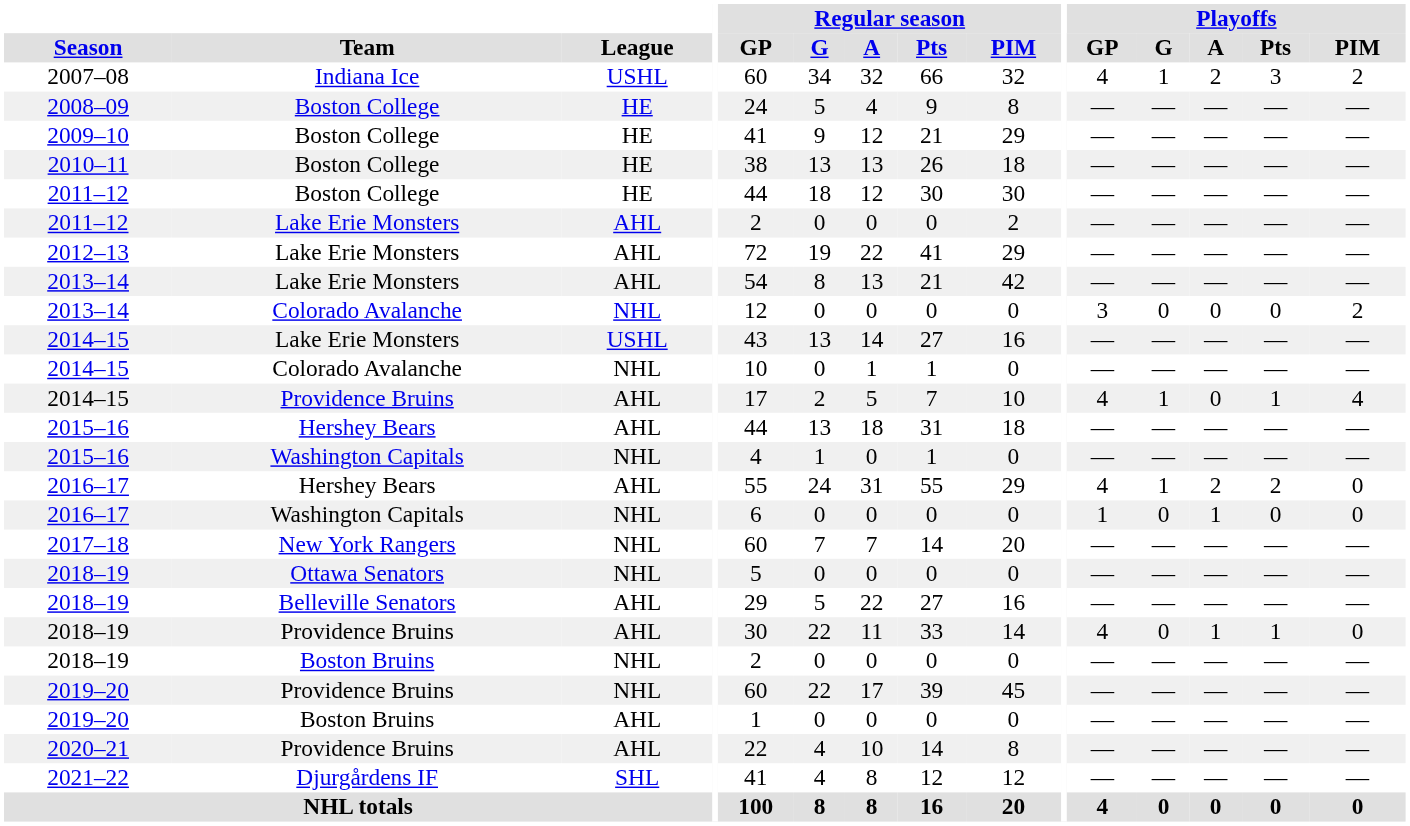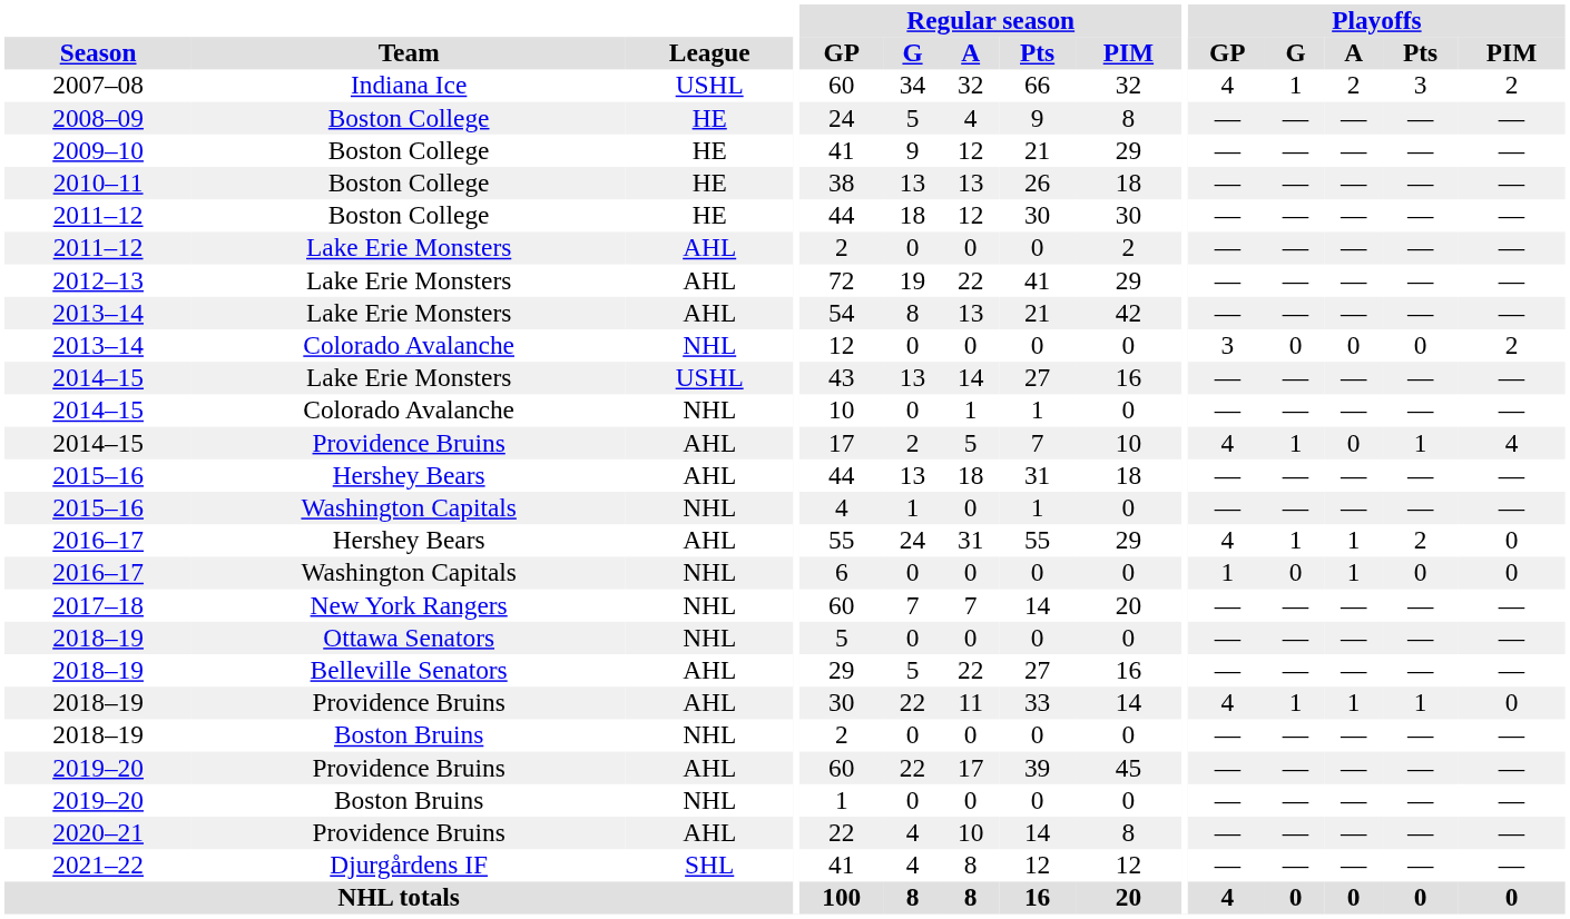 <table border="0" cellpadding="1" cellspacing="0" style="text-align:center; width:60em">
 <tr bgcolor="#e0e0e0">
 <th colspan="3" bgcolor="#ffffff"></th>
 <th rowspan="99" bgcolor="#ffffff"></th>
 <th colspan="5"><a href='#'>Regular season</a></th>
 <th rowspan="99" bgcolor="#ffffff"></th>
 <th colspan="5"><a href='#'>Playoffs</a></th>
 </tr>
 <tr bgcolor="#e0e0e0">
 <th><a href='#'>Season</a></th>
 <th>Team</th>
 <th>League</th>
 <th>GP</th>
 <th><a href='#'>G</a></th>
 <th><a href='#'>A</a></th>
 <th><a href='#'>Pts</a></th>
 <th><a href='#'>PIM</a></th>
 <th>GP</th>
 <th>G</th>
 <th>A</th>
 <th>Pts</th>
 <th>PIM</th>
 </tr>
 <tr>
 <td>2007–08</td>
 <td><a href='#'>Indiana Ice</a></td>
 <td><a href='#'>USHL</a></td>
 <td>60</td>
 <td>34</td>
 <td>32</td>
 <td>66</td>
 <td>32</td>
 <td>4</td>
 <td>1</td>
 <td>2</td>
 <td>3</td>
 <td>2</td>
 </tr>
 <tr bgcolor="#f0f0f0">
 <td><a href='#'>2008–09</a></td>
 <td><a href='#'>Boston College</a></td>
 <td><a href='#'>HE</a></td>
 <td>24</td>
 <td>5</td>
 <td>4</td>
 <td>9</td>
 <td>8</td>
 <td>—</td>
 <td>—</td>
 <td>—</td>
 <td>—</td>
 <td>—</td>
 </tr>
 <tr>
 <td><a href='#'>2009–10</a></td>
 <td>Boston College</td>
 <td>HE</td>
 <td>41</td>
 <td>9</td>
 <td>12</td>
 <td>21</td>
 <td>29</td>
 <td>—</td>
 <td>—</td>
 <td>—</td>
 <td>—</td>
 <td>—</td>
 </tr>
 <tr bgcolor="#f0f0f0">
 <td><a href='#'>2010–11</a></td>
 <td>Boston College</td>
 <td>HE</td>
 <td>38</td>
 <td>13</td>
 <td>13</td>
 <td>26</td>
 <td>18</td>
 <td>—</td>
 <td>—</td>
 <td>—</td>
 <td>—</td>
 <td>—</td>
 </tr>
 <tr>
 <td><a href='#'>2011–12</a></td>
 <td>Boston College</td>
 <td>HE</td>
 <td>44</td>
 <td>18</td>
 <td>12</td>
 <td>30</td>
 <td>30</td>
 <td>—</td>
 <td>—</td>
 <td>—</td>
 <td>—</td>
 <td>—</td>
 </tr>
 <tr bgcolor="#f0f0f0">
 <td><a href='#'>2011–12</a></td>
 <td><a href='#'>Lake Erie Monsters</a></td>
 <td><a href='#'>AHL</a></td>
 <td>2</td>
 <td>0</td>
 <td>0</td>
 <td>0</td>
 <td>2</td>
 <td>—</td>
 <td>—</td>
 <td>—</td>
 <td>—</td>
 <td>—</td>
 </tr>
 <tr>
 <td><a href='#'>2012–13</a></td>
 <td>Lake Erie Monsters</td>
 <td>AHL</td>
 <td>72</td>
 <td>19</td>
 <td>22</td>
 <td>41</td>
 <td>29</td>
 <td>—</td>
 <td>—</td>
 <td>—</td>
 <td>—</td>
 <td>—</td>
 </tr>
 <tr bgcolor="#f0f0f0">
 <td><a href='#'>2013–14</a></td>
 <td>Lake Erie Monsters</td>
 <td>AHL</td>
 <td>54</td>
 <td>8</td>
 <td>13</td>
 <td>21</td>
 <td>42</td>
 <td>—</td>
 <td>—</td>
 <td>—</td>
 <td>—</td>
 <td>—</td>
 </tr>
 <tr>
 <td><a href='#'>2013–14</a></td>
 <td><a href='#'>Colorado Avalanche</a></td>
 <td><a href='#'>NHL</a></td>
 <td>12</td>
 <td>0</td>
 <td>0</td>
 <td>0</td>
 <td>0</td>
 <td>3</td>
 <td>0</td>
 <td>0</td>
 <td>0</td>
 <td>2</td>
 </tr>
 <tr bgcolor="#f0f0f0">
 <td><a href='#'>2014–15</a></td>
 <td>Lake Erie Monsters</td>
 <td><a href='#'>USHL</a></td>
 <td>43</td>
 <td>13</td>
 <td>14</td>
 <td>27</td>
 <td>16</td>
 <td>—</td>
 <td>—</td>
 <td>—</td>
 <td>—</td>
 <td>—</td>
 </tr>
 <tr>
 <td><a href='#'>2014–15</a></td>
 <td>Colorado Avalanche</td>
 <td>NHL</td>
 <td>10</td>
 <td>0</td>
 <td>1</td>
 <td>1</td>
 <td>0</td>
 <td>—</td>
 <td>—</td>
 <td>—</td>
 <td>—</td>
 <td>—</td>
 </tr>
 <tr bgcolor="#f0f0f0">
 <td>2014–15</td>
 <td><a href='#'>Providence Bruins</a></td>
 <td>AHL</td>
 <td>17</td>
 <td>2</td>
 <td>5</td>
 <td>7</td>
 <td>10</td>
 <td>4</td>
 <td>1</td>
 <td>0</td>
 <td>1</td>
 <td>4</td>
 </tr>
 <tr>
 <td><a href='#'>2015–16</a></td>
 <td><a href='#'>Hershey Bears</a></td>
 <td>AHL</td>
 <td>44</td>
 <td>13</td>
 <td>18</td>
 <td>31</td>
 <td>18</td>
 <td>—</td>
 <td>—</td>
 <td>—</td>
 <td>—</td>
 <td>—</td>
 </tr>
 <tr bgcolor="#f0f0f0">
 <td><a href='#'>2015–16</a></td>
 <td><a href='#'>Washington Capitals</a></td>
 <td>NHL</td>
 <td>4</td>
 <td>1</td>
 <td>0</td>
 <td>1</td>
 <td>0</td>
 <td>—</td>
 <td>—</td>
 <td>—</td>
 <td>—</td>
 <td>—</td>
 </tr>
 <tr>
 <td><a href='#'>2016–17</a></td>
 <td>Hershey Bears</td>
 <td>AHL</td>
 <td>55</td>
 <td>24</td>
 <td>31</td>
 <td>55</td>
 <td>29</td>
 <td>4</td>
 <td>1</td>
-<td>2</td>
+<td>1</td>
 <td>2</td>
 <td>0</td>
 </tr>
 <tr bgcolor="#f0f0f0">
 <td><a href='#'>2016–17</a></td>
 <td>Washington Capitals</td>
 <td>NHL</td>
 <td>6</td>
 <td>0</td>
 <td>0</td>
 <td>0</td>
 <td>0</td>
 <td>1</td>
 <td>0</td>
 <td>1</td>
 <td>0</td>
 <td>0</td>
 </tr>
 <tr>
 <td><a href='#'>2017–18</a></td>
 <td><a href='#'>New York Rangers</a></td>
 <td>NHL</td>
 <td>60</td>
 <td>7</td>
 <td>7</td>
 <td>14</td>
 <td>20</td>
 <td>—</td>
 <td>—</td>
 <td>—</td>
 <td>—</td>
 <td>—</td>
 </tr>
 <tr bgcolor="#f0f0f0">
 <td><a href='#'>2018–19</a></td>
 <td><a href='#'>Ottawa Senators</a></td>
 <td>NHL</td>
 <td>5</td>
 <td>0</td>
 <td>0</td>
 <td>0</td>
 <td>0</td>
 <td>—</td>
 <td>—</td>
 <td>—</td>
 <td>—</td>
 <td>—</td>
 </tr>
 <tr>
 <td><a href='#'>2018–19</a></td>
 <td><a href='#'>Belleville Senators</a></td>
 <td>AHL</td>
 <td>29</td>
 <td>5</td>
 <td>22</td>
 <td>27</td>
 <td>16</td>
 <td>—</td>
 <td>—</td>
 <td>—</td>
 <td>—</td>
 <td>—</td>
 </tr>
 <tr bgcolor="#f0f0f0">
 <td>2018–19</td>
 <td>Providence Bruins</td>
 <td>AHL</td>
 <td>30</td>
 <td>22</td>
 <td>11</td>
 <td>33</td>
 <td>14</td>
 <td>4</td>
-<td>0</td>
+<td>1</td>
 <td>1</td>
 <td>1</td>
 <td>0</td>
 </tr>
 <tr>
 <td>2018–19</td>
 <td><a href='#'>Boston Bruins</a></td>
 <td>NHL</td>
 <td>2</td>
 <td>0</td>
 <td>0</td>
 <td>0</td>
 <td>0</td>
 <td>—</td>
 <td>—</td>
 <td>—</td>
 <td>—</td>
 <td>—</td>
 </tr>
 <tr bgcolor="#f0f0f0">
 <td><a href='#'>2019–20</a></td>
 <td>Providence Bruins</td>
-<td>NHL</td>
+<td>AHL</td>
 <td>60</td>
 <td>22</td>
 <td>17</td>
 <td>39</td>
 <td>45</td>
 <td>—</td>
 <td>—</td>
 <td>—</td>
 <td>—</td>
 <td>—</td>
 </tr>
 <tr>
 <td><a href='#'>2019–20</a></td>
 <td>Boston Bruins</td>
-<td>AHL</td>
+<td>NHL</td>
 <td>1</td>
 <td>0</td>
 <td>0</td>
 <td>0</td>
 <td>0</td>
 <td>—</td>
 <td>—</td>
 <td>—</td>
 <td>—</td>
 <td>—</td>
 </tr>
 <tr bgcolor="#f0f0f0">
 <td><a href='#'>2020–21</a></td>
 <td>Providence Bruins</td>
 <td>AHL</td>
 <td>22</td>
 <td>4</td>
 <td>10</td>
 <td>14</td>
 <td>8</td>
 <td>—</td>
 <td>—</td>
 <td>—</td>
 <td>—</td>
 <td>—</td>
 </tr>
 <tr>
 <td><a href='#'>2021–22</a></td>
 <td><a href='#'>Djurgårdens IF</a></td>
 <td><a href='#'>SHL</a></td>
 <td>41</td>
 <td>4</td>
 <td>8</td>
 <td>12</td>
 <td>12</td>
 <td>—</td>
 <td>—</td>
 <td>—</td>
 <td>—</td>
 <td>—</td>
 </tr>
 <tr bgcolor="#e0e0e0">
 <th colspan="3">NHL totals</th>
 <th>100</th>
 <th>8</th>
 <th>8</th>
 <th>16</th>
 <th>20</th>
 <th>4</th>
 <th>0</th>
 <th>0</th>
 <th>0</th>
 <th>0</th>
 </tr>
 </table>
